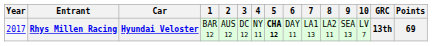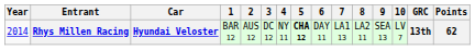 <table class="wikitable" border="1" style="text-align:center; font-size:90%;">
 <tr>
 <th>Year</th>
 <th>Entrant</th>
 <th>Car</th>
 <th>1</th>
 <th>2</th>
 <th>3</th>
 <th>4</th>
 <th>5</th>
 <th>6</th>
 <th>7</th>
 <th>8</th>
 <th>9</th>
 <th>10</th>
 <th>GRC</th>
 <th>Points</th>
 </tr>
 <tr>
-<td><a href='#'>2017</a></td>
+<td><a href='#'>2014</a></td>
 <th><a href='#'>Rhys Millen Racing</a></th>
 <th><a href='#'>Hyundai Veloster</a></th>
 <td style="background:#DFFFDF;">BAR<br><small>12</small></td>
 <td style="background:#DFFFDF;">AUS<br><small>12</small></td>
 <td style="background:#DFFFDF;">DC<br><small>12</small></td>
 <td style="background:#DFFFDF;">NY<br><small>11</small></td>
 <td style="background:#DFFFDF;"><strong>CHA<br><small>12</small></strong></td>
 <td style="background:#DFFFDF;">DAY<br><small>11</small></td>
 <td style="background:#DFFFDF;">LA1<br><small>13</small></td>
 <td style="background:#DFFFDF;">LA2<br><small>11</small></td>
 <td style="background:#DFFFDF;">SEA<br><small>13</small></td>
 <td style="background:#DFFFDF;">LV<br><small>7</small></td>
 <th>13th</th>
-<th>69</th>
+<th>62</th>
 </tr>
 </table>
